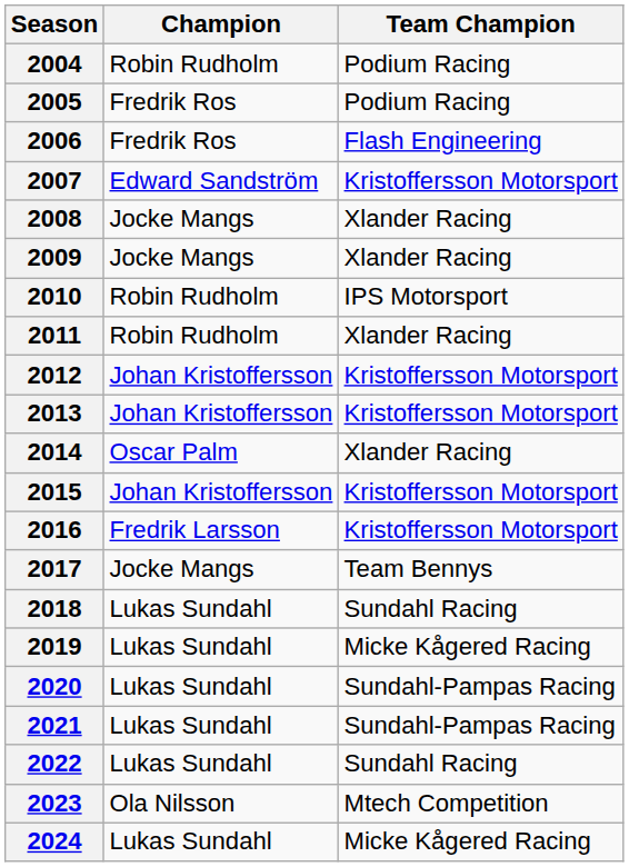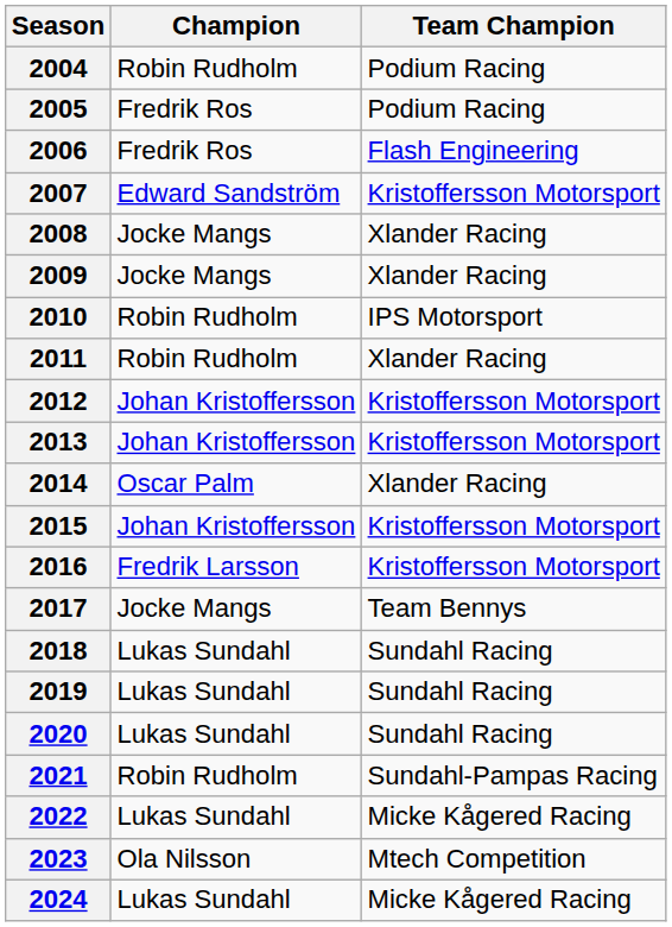 <table class="wikitable">
 <tr>
 <th>Season</th>
 <th>Champion</th>
 <th>Team Champion</th>
 </tr>
 <tr>
 <th>2004</th>
 <td> Robin Rudholm</td>
 <td> Podium Racing</td>
 </tr>
 <tr>
 <th>2005</th>
 <td> Fredrik Ros</td>
 <td> Podium Racing</td>
 </tr>
 <tr>
 <th>2006</th>
 <td> Fredrik Ros</td>
 <td> <a href='#'>Flash Engineering</a></td>
 </tr>
 <tr>
 <th>2007</th>
 <td> <a href='#'>Edward Sandström</a></td>
 <td> <a href='#'>Kristoffersson Motorsport</a></td>
 </tr>
 <tr>
 <th>2008</th>
 <td> Jocke Mangs</td>
 <td> Xlander Racing</td>
 </tr>
 <tr>
 <th>2009</th>
 <td> Jocke Mangs</td>
 <td> Xlander Racing</td>
 </tr>
 <tr>
 <th>2010</th>
 <td> Robin Rudholm</td>
 <td> IPS Motorsport</td>
 </tr>
 <tr>
 <th>2011</th>
 <td> Robin Rudholm</td>
 <td> Xlander Racing</td>
 </tr>
 <tr>
 <th>2012</th>
 <td> <a href='#'>Johan Kristoffersson</a></td>
 <td> <a href='#'>Kristoffersson Motorsport</a></td>
 </tr>
 <tr>
 <th>2013</th>
 <td> <a href='#'>Johan Kristoffersson</a></td>
 <td> <a href='#'>Kristoffersson Motorsport</a></td>
 </tr>
 <tr>
 <th>2014</th>
 <td> <a href='#'>Oscar Palm</a></td>
 <td> Xlander Racing</td>
 </tr>
 <tr>
 <th>2015</th>
 <td> <a href='#'>Johan Kristoffersson</a></td>
 <td> <a href='#'>Kristoffersson Motorsport</a></td>
 </tr>
 <tr>
 <th>2016</th>
 <td> <a href='#'>Fredrik Larsson</a></td>
 <td> <a href='#'>Kristoffersson Motorsport</a></td>
 </tr>
 <tr>
 <th>2017</th>
 <td> Jocke Mangs</td>
 <td> Team Bennys</td>
 </tr>
 <tr>
 <th>2018</th>
 <td> Lukas Sundahl</td>
 <td> Sundahl Racing</td>
 </tr>
 <tr>
 <th>2019</th>
 <td> Lukas Sundahl</td>
-<td> Micke Kågered Racing</td>
+<td> Sundahl Racing</td>
 </tr>
 <tr>
 <th><a href='#'>2020</a></th>
 <td> Lukas Sundahl</td>
-<td> Sundahl-Pampas Racing</td>
+<td> Sundahl Racing</td>
 </tr>
 <tr>
 <th><a href='#'>2021</a></th>
-<td> Lukas Sundahl</td>
+<td> Robin Rudholm</td>
 <td> Sundahl-Pampas Racing</td>
 </tr>
 <tr>
 <th><a href='#'>2022</a></th>
 <td> Lukas Sundahl</td>
-<td> Sundahl Racing</td>
+<td> Micke Kågered Racing</td>
 </tr>
 <tr>
 <th><a href='#'>2023</a></th>
 <td> Ola Nilsson</td>
 <td> Mtech Competition</td>
 </tr>
 <tr>
 <th><a href='#'>2024</a></th>
 <td> Lukas Sundahl</td>
 <td> Micke Kågered Racing</td>
 </tr>
 </table>
